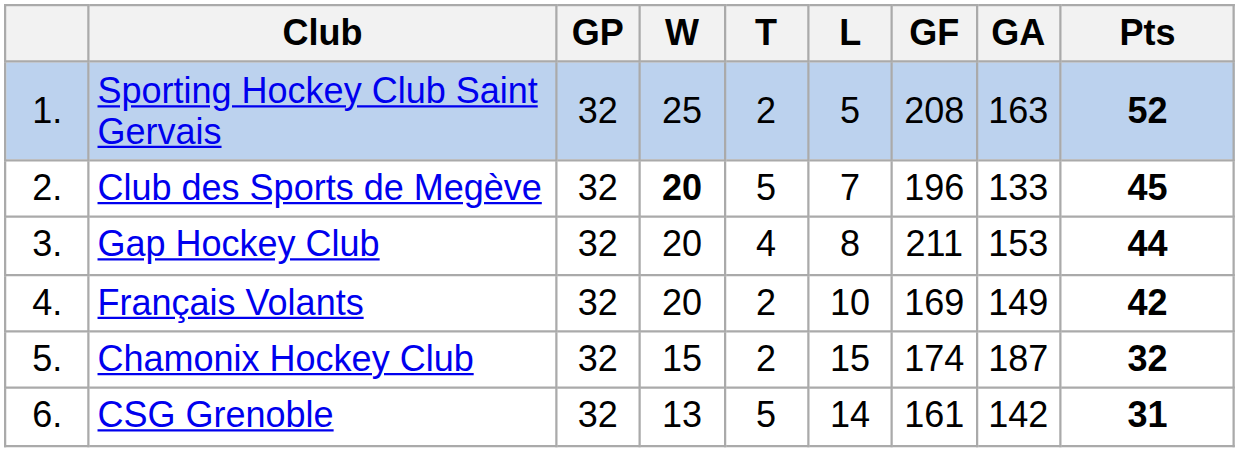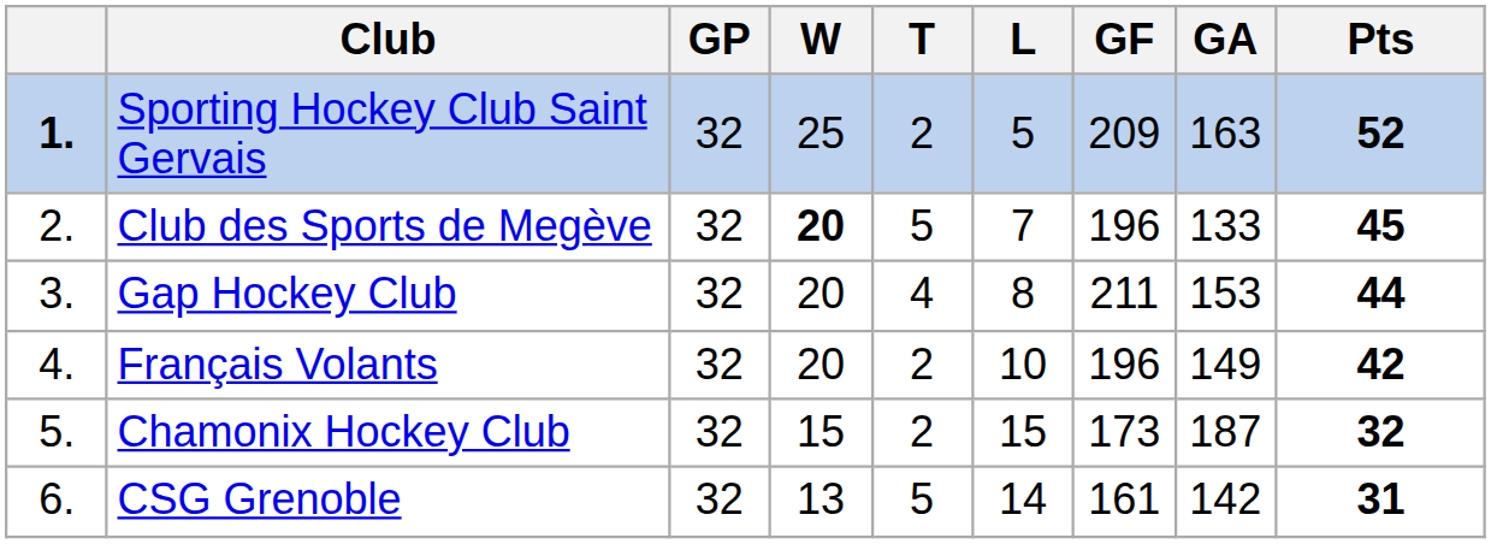 <table class="wikitable">
 <tr>
 <th width="30"></th>
 <th width="200">Club</th>
 <th width="30">GP</th>
 <th width="30">W</th>
 <th width="30">T</th>
 <th width="30">L</th>
 <th width="30">GF</th>
 <th width="30">GA</th>
 <th width="70">Pts</th>
 </tr>
 <tr bgcolor="#BCD2EE" align="center">
-<td>1.</td>
+<td><strong>1.</strong></td>
 <td align="left"><a href='#'>Sporting Hockey Club Saint Gervais</a></td>
 <td>32</td>
 <td>25</td>
 <td>2</td>
 <td>5</td>
-<td>208</td>
+<td>209</td>
 <td>163</td>
 <td><strong>52</strong></td>
 </tr>
 <tr bgcolor="#FFFFFF" align="center">
 <td>2.</td>
 <td align="left"><a href='#'>Club des Sports de Megève</a></td>
 <td>32</td>
 <td><strong>20</strong></td>
 <td>5</td>
 <td>7</td>
 <td>196</td>
 <td>133</td>
 <td><strong>45</strong></td>
 </tr>
 <tr bgcolor="#FFFFFF" align="center">
 <td>3.</td>
 <td align="left"><a href='#'>Gap Hockey Club</a></td>
 <td>32</td>
 <td>20</td>
 <td>4</td>
 <td>8</td>
 <td>211</td>
 <td>153</td>
 <td><strong>44</strong></td>
 </tr>
 <tr bgcolor="#FFFFFF" align="center">
 <td>4.</td>
 <td align="left"><a href='#'>Français Volants</a></td>
 <td>32</td>
 <td>20</td>
 <td>2</td>
 <td>10</td>
-<td>169</td>
+<td>196</td>
 <td>149</td>
 <td><strong>42</strong></td>
 </tr>
 <tr bgcolor="#FFFFFF" align="center">
 <td>5.</td>
 <td align="left"><a href='#'>Chamonix Hockey Club</a></td>
 <td>32</td>
 <td>15</td>
 <td>2</td>
 <td>15</td>
-<td>174</td>
+<td>173</td>
 <td>187</td>
 <td><strong>32</strong></td>
 </tr>
 <tr bgcolor="#FFFFFF" align="center">
 <td>6.</td>
 <td align="left"><a href='#'>CSG Grenoble</a></td>
 <td>32</td>
 <td>13</td>
 <td>5</td>
 <td>14</td>
 <td>161</td>
 <td>142</td>
 <td><strong>31</strong></td>
 </tr>
 </table>
